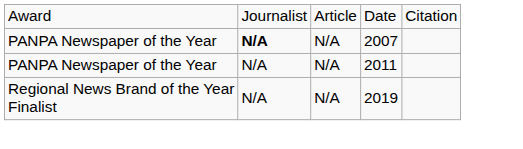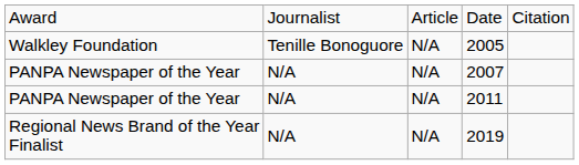 <table class="wikitable">
 <tr>
 <td>Award</td>
 <td>Journalist</td>
 <td>Article</td>
 <td>Date</td>
 <td>Citation</td>
 </tr>
 <tr>
+<td>Walkley Foundation</td>
+<td>Tenille Bonoguore</td>
+<td>N/A</td>
+<td>2005</td>
+<td></td>
+</tr>
+<tr>
 <td>PANPA Newspaper of the Year</td>
-<td><strong>N/A</strong></td>
+<td>N/A</td>
 <td>N/A</td>
 <td>2007</td>
 <td></td>
 </tr>
 <tr>
 <td>PANPA Newspaper of the Year</td>
 <td>N/A</td>
 <td>N/A</td>
 <td>2011</td>
 <td></td>
 </tr>
 <tr>
 <td>Regional News Brand of the Year<br>Finalist</td>
 <td>N/A</td>
 <td>N/A</td>
 <td>2019</td>
 <td></td>
 </tr>
 </table>
